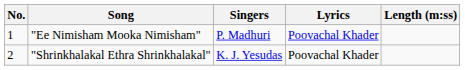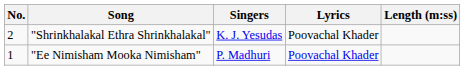 <table class="wikitable" style="font-size:95%;">
 <tr>
 <th>No.</th>
 <th>Song</th>
 <th>Singers</th>
 <th>Lyrics</th>
 <th>Length (m:ss)</th>
 </tr>
 <tr>
+<td>2</td>
+<td>"Shrinkhalakal Ethra Shrinkhalakal"</td>
+<td><a href='#'>K. J. Yesudas</a></td>
+<td>Poovachal Khader</td>
+<td></td>
+</tr>
+<tr>
 <td>1</td>
 <td>"Ee Nimisham Mooka Nimisham"</td>
 <td><a href='#'>P. Madhuri</a></td>
 <td><a href='#'>Poovachal Khader</a></td>
 <td></td>
 </tr>
-<tr>
-<td>2</td>
-<td>"Shrinkhalakal Ethra Shrinkhalakal"</td>
-<td><a href='#'>K. J. Yesudas</a></td>
-<td>Poovachal Khader</td>
-<td></td>
-</tr>
 </table>
